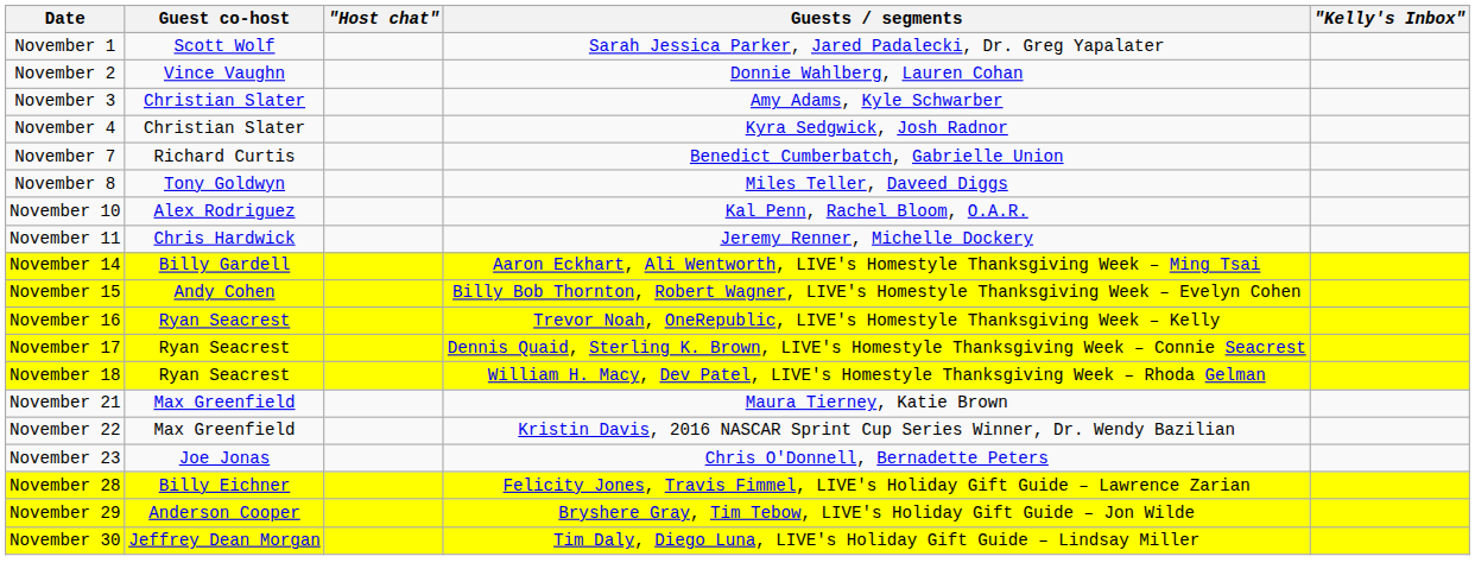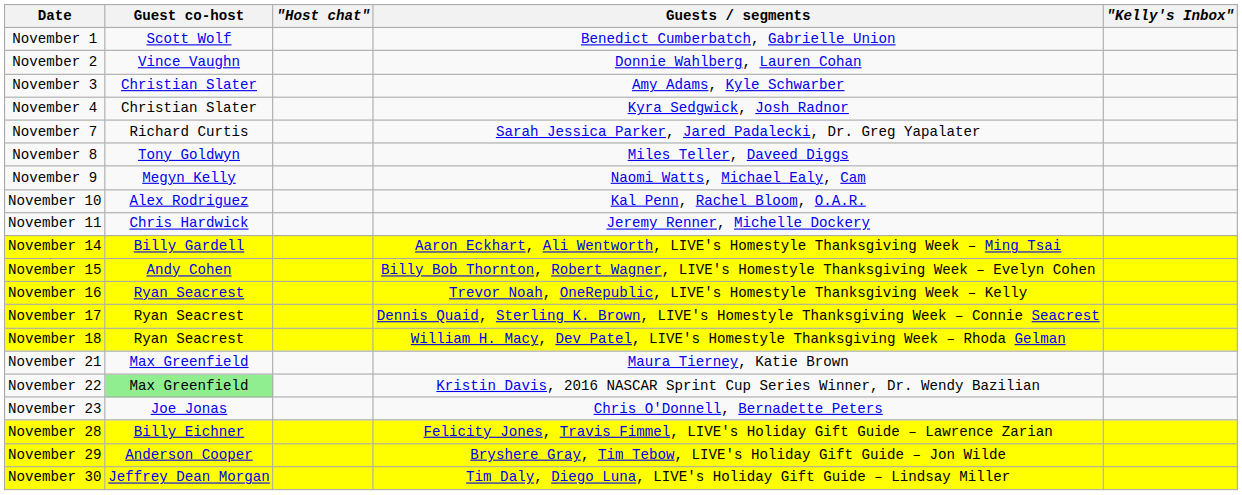 <table class="wikitable sortable" style="text-align:center;">
 <tr>
 <th>Date</th>
 <th>Guest co-host</th>
 <th><em>"Host chat"</em></th>
 <th>Guests / segments</th>
 <th><em>"Kelly's Inbox"</em></th>
 </tr>
 <tr>
 <td>November 1</td>
 <td><a href='#'>Scott Wolf</a></td>
 <td></td>
-<td><a href='#'>Sarah Jessica Parker</a>, <a href='#'>Jared Padalecki</a>, Dr. Greg Yapalater</td>
+<td><a href='#'>Benedict Cumberbatch</a>, <a href='#'>Gabrielle Union</a></td>
 <td></td>
 </tr>
 <tr>
 <td>November 2</td>
 <td><a href='#'>Vince Vaughn</a></td>
 <td></td>
 <td><a href='#'>Donnie Wahlberg</a>, <a href='#'>Lauren Cohan</a></td>
 <td></td>
 </tr>
 <tr>
 <td>November 3</td>
 <td><a href='#'>Christian Slater</a></td>
 <td></td>
 <td><a href='#'>Amy Adams</a>, <a href='#'>Kyle Schwarber</a></td>
 <td></td>
 </tr>
 <tr>
 <td>November 4</td>
 <td>Christian Slater</td>
 <td></td>
 <td><a href='#'>Kyra Sedgwick</a>, <a href='#'>Josh Radnor</a></td>
 <td></td>
 </tr>
 <tr>
 <td>November 7</td>
 <td>Richard Curtis</td>
 <td></td>
-<td><a href='#'>Benedict Cumberbatch</a>, <a href='#'>Gabrielle Union</a></td>
+<td><a href='#'>Sarah Jessica Parker</a>, <a href='#'>Jared Padalecki</a>, Dr. Greg Yapalater</td>
 <td></td>
 </tr>
 <tr>
 <td>November 8</td>
 <td><a href='#'>Tony Goldwyn</a></td>
 <td></td>
 <td><a href='#'>Miles Teller</a>, <a href='#'>Daveed Diggs</a></td>
+<td></td>
+</tr>
+<tr>
+<td>November 9</td>
+<td><a href='#'>Megyn Kelly</a></td>
+<td></td>
+<td><a href='#'>Naomi Watts</a>, <a href='#'>Michael Ealy</a>, <a href='#'>Cam</a></td>
 <td></td>
 </tr>
 <tr>
 <td>November 10</td>
 <td><a href='#'>Alex Rodriguez</a></td>
 <td></td>
 <td><a href='#'>Kal Penn</a>, <a href='#'>Rachel Bloom</a>, <a href='#'>O.A.R.</a></td>
 <td></td>
 </tr>
 <tr>
 <td>November 11</td>
 <td><a href='#'>Chris Hardwick</a></td>
 <td></td>
 <td><a href='#'>Jeremy Renner</a>, <a href='#'>Michelle Dockery</a></td>
 <td></td>
 </tr>
 <tr style="background:yellow;">
 <td>November 14</td>
 <td><a href='#'>Billy Gardell</a></td>
 <td></td>
 <td><a href='#'>Aaron Eckhart</a>, <a href='#'>Ali Wentworth</a>, LIVE's Homestyle Thanksgiving Week – <a href='#'>Ming Tsai</a></td>
 <td></td>
 </tr>
 <tr style="background:yellow;">
 <td>November 15</td>
 <td><a href='#'>Andy Cohen</a></td>
 <td></td>
 <td><a href='#'>Billy Bob Thornton</a>, <a href='#'>Robert Wagner</a>, LIVE's Homestyle Thanksgiving Week – Evelyn Cohen</td>
 <td></td>
 </tr>
 <tr style="background:yellow;">
 <td>November 16</td>
 <td><a href='#'>Ryan Seacrest</a></td>
 <td></td>
 <td><a href='#'>Trevor Noah</a>, <a href='#'>OneRepublic</a>, LIVE's Homestyle Thanksgiving Week – Kelly</td>
 <td></td>
 </tr>
 <tr style="background:yellow;">
 <td>November 17</td>
 <td>Ryan Seacrest</td>
 <td></td>
 <td><a href='#'>Dennis Quaid</a>, <a href='#'>Sterling K. Brown</a>, LIVE's Homestyle Thanksgiving Week – Connie <a href='#'>Seacrest</a></td>
 <td></td>
 </tr>
 <tr style="background:yellow;">
 <td>November 18</td>
 <td>Ryan Seacrest</td>
 <td></td>
 <td><a href='#'>William H. Macy</a>, <a href='#'>Dev Patel</a>, LIVE's Homestyle Thanksgiving Week – Rhoda <a href='#'>Gelman</a></td>
 <td></td>
 </tr>
 <tr>
 <td>November 21</td>
 <td><a href='#'>Max Greenfield</a></td>
 <td></td>
 <td><a href='#'>Maura Tierney</a>, Katie Brown</td>
 <td></td>
 </tr>
 <tr>
 <td>November 22</td>
-<td>Max Greenfield</td>
+<td style="background: lightgreen;">Max Greenfield</td>
 <td></td>
 <td><a href='#'>Kristin Davis</a>, 2016 NASCAR Sprint Cup Series Winner, Dr. Wendy Bazilian</td>
 <td></td>
 </tr>
 <tr>
 <td>November 23</td>
 <td><a href='#'>Joe Jonas</a></td>
 <td></td>
 <td><a href='#'>Chris O'Donnell</a>, <a href='#'>Bernadette Peters</a></td>
 <td></td>
 </tr>
 <tr style="background:yellow;">
 <td>November 28</td>
 <td><a href='#'>Billy Eichner</a></td>
 <td></td>
 <td><a href='#'>Felicity Jones</a>, <a href='#'>Travis Fimmel</a>, LIVE's Holiday Gift Guide – Lawrence Zarian</td>
 <td></td>
 </tr>
 <tr style="background:yellow;">
 <td>November 29</td>
 <td><a href='#'>Anderson Cooper</a></td>
 <td></td>
 <td><a href='#'>Bryshere Gray</a>, <a href='#'>Tim Tebow</a>, LIVE's Holiday Gift Guide – Jon Wilde</td>
 <td></td>
 </tr>
 <tr style="background:yellow;">
 <td>November 30</td>
 <td><a href='#'>Jeffrey Dean Morgan</a></td>
 <td></td>
 <td><a href='#'>Tim Daly</a>, <a href='#'>Diego Luna</a>, LIVE's Holiday Gift Guide – Lindsay Miller</td>
 <td></td>
 </tr>
 </table>
